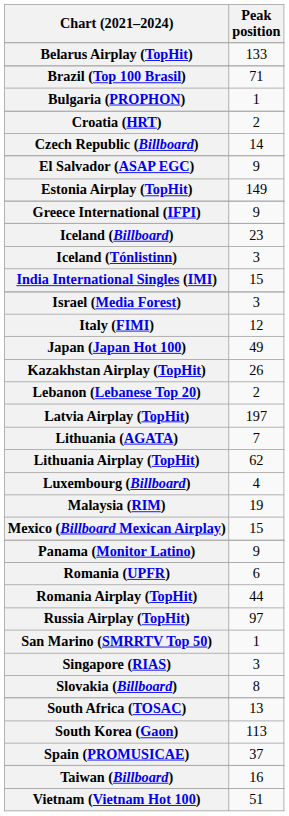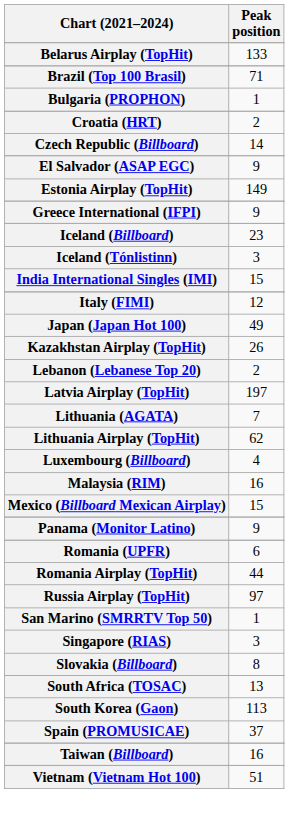 <table class="wikitable sortable plainrowheaders" style="text-align:center">
 <tr>
 <th scope="col">Chart (2021–2024)</th>
 <th scope="col">Peak<br>position</th>
 </tr>
 <tr>
 </tr>
 <tr>
 </tr>
 <tr>
 </tr>
 <tr>
 <th scope="row">Belarus Airplay (<a href='#'>TopHit</a>)</th>
 <td>133</td>
 </tr>
 <tr>
 </tr>
 <tr>
 </tr>
 <tr>
 <th scope="row">Brazil (<a href='#'>Top 100 Brasil</a>)</th>
 <td>71</td>
 </tr>
 <tr>
 <th scope="row">Bulgaria (<a href='#'>PROPHON</a>)</th>
 <td>1</td>
 </tr>
 <tr>
 </tr>
 <tr>
 </tr>
 <tr>
 </tr>
 <tr>
 </tr>
 <tr>
 </tr>
 <tr>
 <th scope="row">Croatia (<a href='#'>HRT</a>)</th>
 <td>2</td>
 </tr>
 <tr>
 <th scope="row">Czech Republic (<em><a href='#'>Billboard</a></em>)</th>
 <td>14</td>
 </tr>
 <tr>
 </tr>
 <tr>
 </tr>
 <tr>
 </tr>
 <tr>
 <th scope="row">El Salvador (<a href='#'>ASAP EGC</a>)</th>
 <td>9</td>
 </tr>
 <tr>
 <th scope="row">Estonia Airplay (<a href='#'>TopHit</a>)</th>
 <td>149</td>
 </tr>
 <tr>
 </tr>
 <tr>
 </tr>
 <tr>
 </tr>
 <tr>
 </tr>
 <tr>
 </tr>
 <tr>
 <th scope="row">Greece International (<a href='#'>IFPI</a>)</th>
 <td>9</td>
 </tr>
 <tr>
 </tr>
 <tr>
 </tr>
 <tr>
 </tr>
 <tr>
 <th scope="row">Iceland (<em><a href='#'>Billboard</a></em>)</th>
 <td>23</td>
 </tr>
 <tr>
 <th scope="row">Iceland (<a href='#'>Tónlistinn</a>)</th>
 <td>3</td>
 </tr>
 <tr>
 <th scope="row"><a href='#'>India International Singles</a> (<a href='#'>IMI</a>)</th>
 <td>15</td>
 </tr>
 <tr>
 </tr>
 <tr>
-<th scope="row">Israel (<a href='#'>Media Forest</a>)</th>
-<td>3</td>
-</tr>
-<tr>
 <th scope="row">Italy (<a href='#'>FIMI</a>)</th>
 <td>12</td>
 </tr>
 <tr>
 <th scope="row">Japan (<a href='#'>Japan Hot 100</a>)</th>
 <td>49</td>
 </tr>
 <tr>
 <th scope="row">Kazakhstan Airplay (<a href='#'>TopHit</a>)</th>
 <td>26</td>
 </tr>
 <tr>
 <th scope="row">Lebanon (<a href='#'>Lebanese Top 20</a>)</th>
 <td>2</td>
 </tr>
 <tr>
 <th scope="row">Latvia Airplay (<a href='#'>TopHit</a>)</th>
 <td>197</td>
 </tr>
 <tr>
 <th scope="row">Lithuania (<a href='#'>AGATA</a>)</th>
 <td>7</td>
 </tr>
 <tr>
 <th scope="row">Lithuania Airplay (<a href='#'>TopHit</a>)</th>
 <td>62</td>
 </tr>
 <tr>
 <th scope="row">Luxembourg (<em><a href='#'>Billboard</a></em>)</th>
 <td>4</td>
 </tr>
 <tr>
 <th scope="row">Malaysia (<a href='#'>RIM</a>)</th>
-<td>19</td>
+<td>16</td>
 </tr>
 <tr>
 <th scope="row">Mexico (<a href='#'><em>Billboard</em> Mexican Airplay</a>)</th>
 <td>15</td>
 </tr>
 <tr>
 </tr>
 <tr>
 </tr>
 <tr>
 </tr>
 <tr>
 </tr>
 <tr>
 <th scope="row">Panama (<a href='#'>Monitor Latino</a>)</th>
 <td>9</td>
 </tr>
 <tr>
 </tr>
 <tr>
 </tr>
 <tr>
 <th scope="row">Romania (<a href='#'>UPFR</a>)</th>
 <td>6</td>
 </tr>
 <tr>
 <th scope="row">Romania Airplay (<a href='#'>TopHit</a>)</th>
 <td>44</td>
 </tr>
 <tr>
 <th scope="row">Russia Airplay (<a href='#'>TopHit</a>)</th>
 <td>97</td>
 </tr>
 <tr>
 <th scope="row">San Marino (<a href='#'>SMRRTV Top 50</a>)</th>
 <td>1</td>
 </tr>
 <tr>
 <th scope="row">Singapore (<a href='#'>RIAS</a>)</th>
 <td>3</td>
 </tr>
 <tr>
 <th scope="row">Slovakia (<em><a href='#'>Billboard</a></em>)</th>
 <td>8</td>
 </tr>
 <tr>
 </tr>
 <tr>
 </tr>
 <tr>
 <th scope="row">South Africa (<a href='#'>TOSAC</a>)</th>
 <td>13</td>
 </tr>
 <tr>
 <th scope="row">South Korea (<a href='#'>Gaon</a>)</th>
 <td>113</td>
 </tr>
 <tr>
 <th scope="row">Spain (<a href='#'>PROMUSICAE</a>)</th>
 <td>37</td>
 </tr>
 <tr>
 </tr>
 <tr>
 </tr>
 <tr>
 <th scope="row">Taiwan (<em><a href='#'>Billboard</a></em>)</th>
 <td>16</td>
 </tr>
 <tr>
 </tr>
 <tr>
 </tr>
 <tr>
 </tr>
 <tr>
 </tr>
 <tr>
 </tr>
 <tr>
 </tr>
 <tr>
 <th scope="row">Vietnam (<a href='#'>Vietnam Hot 100</a>)</th>
 <td>51</td>
 </tr>
 </table>
